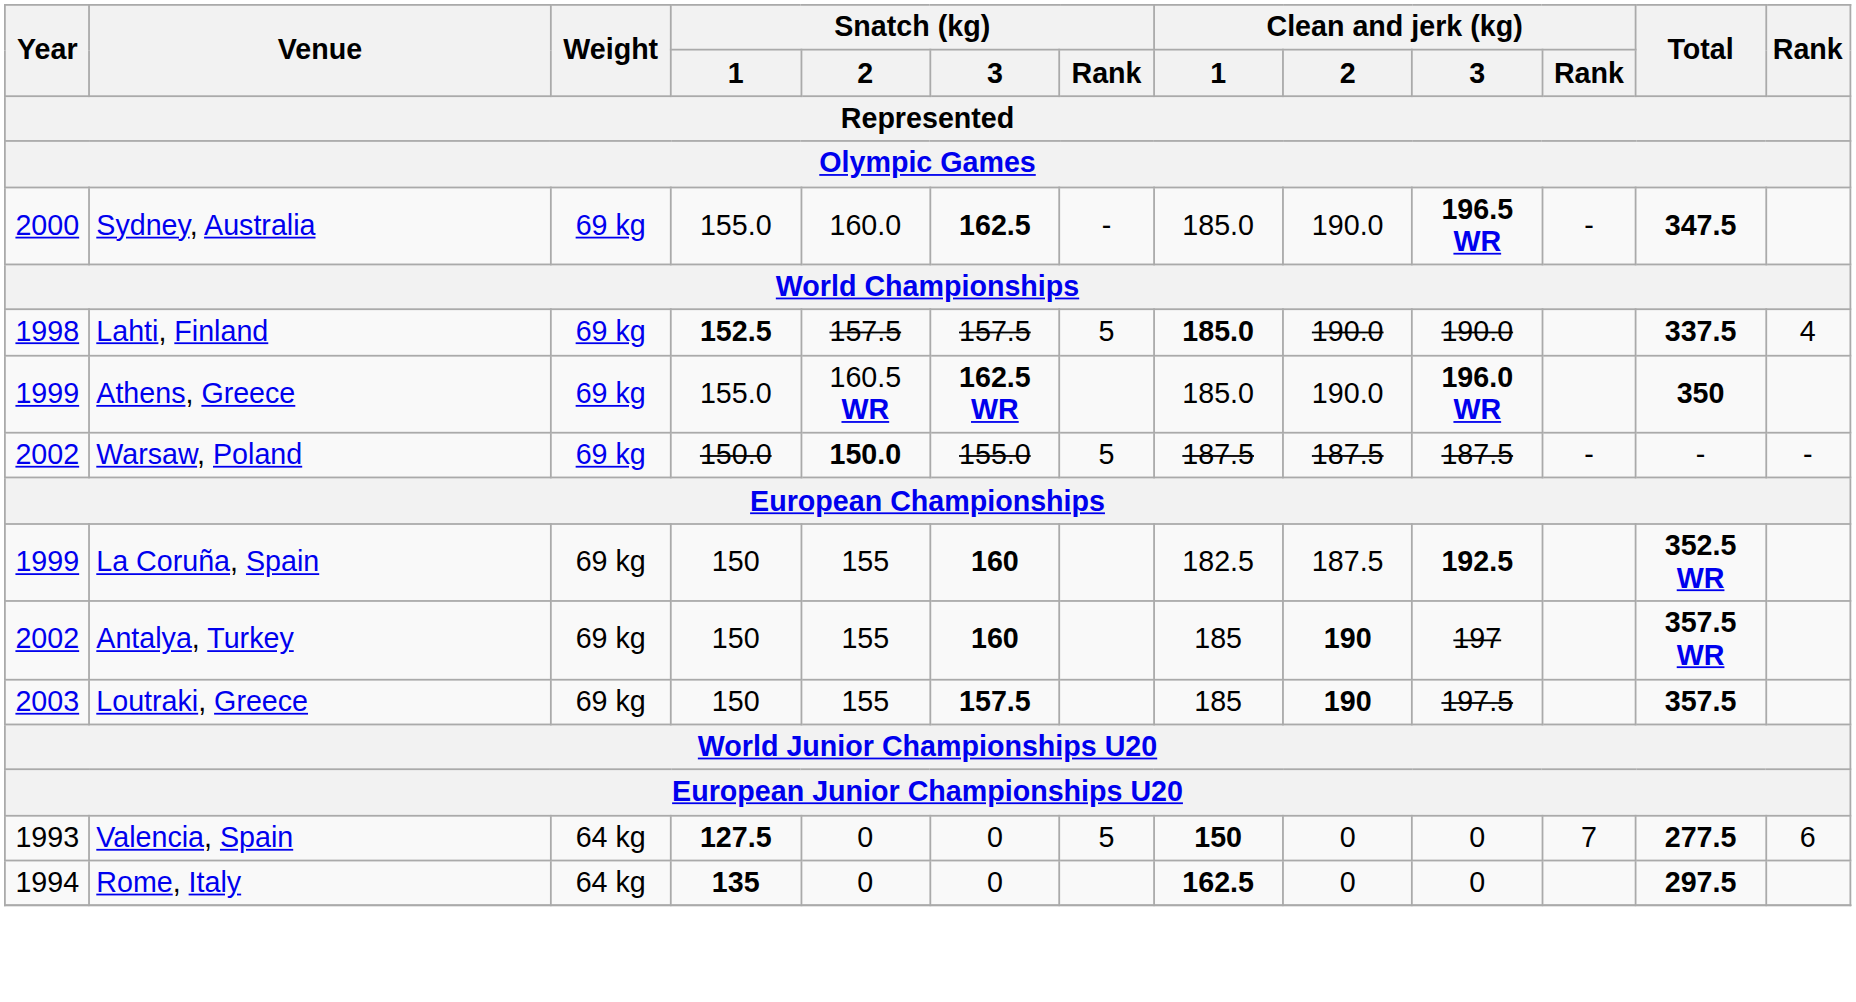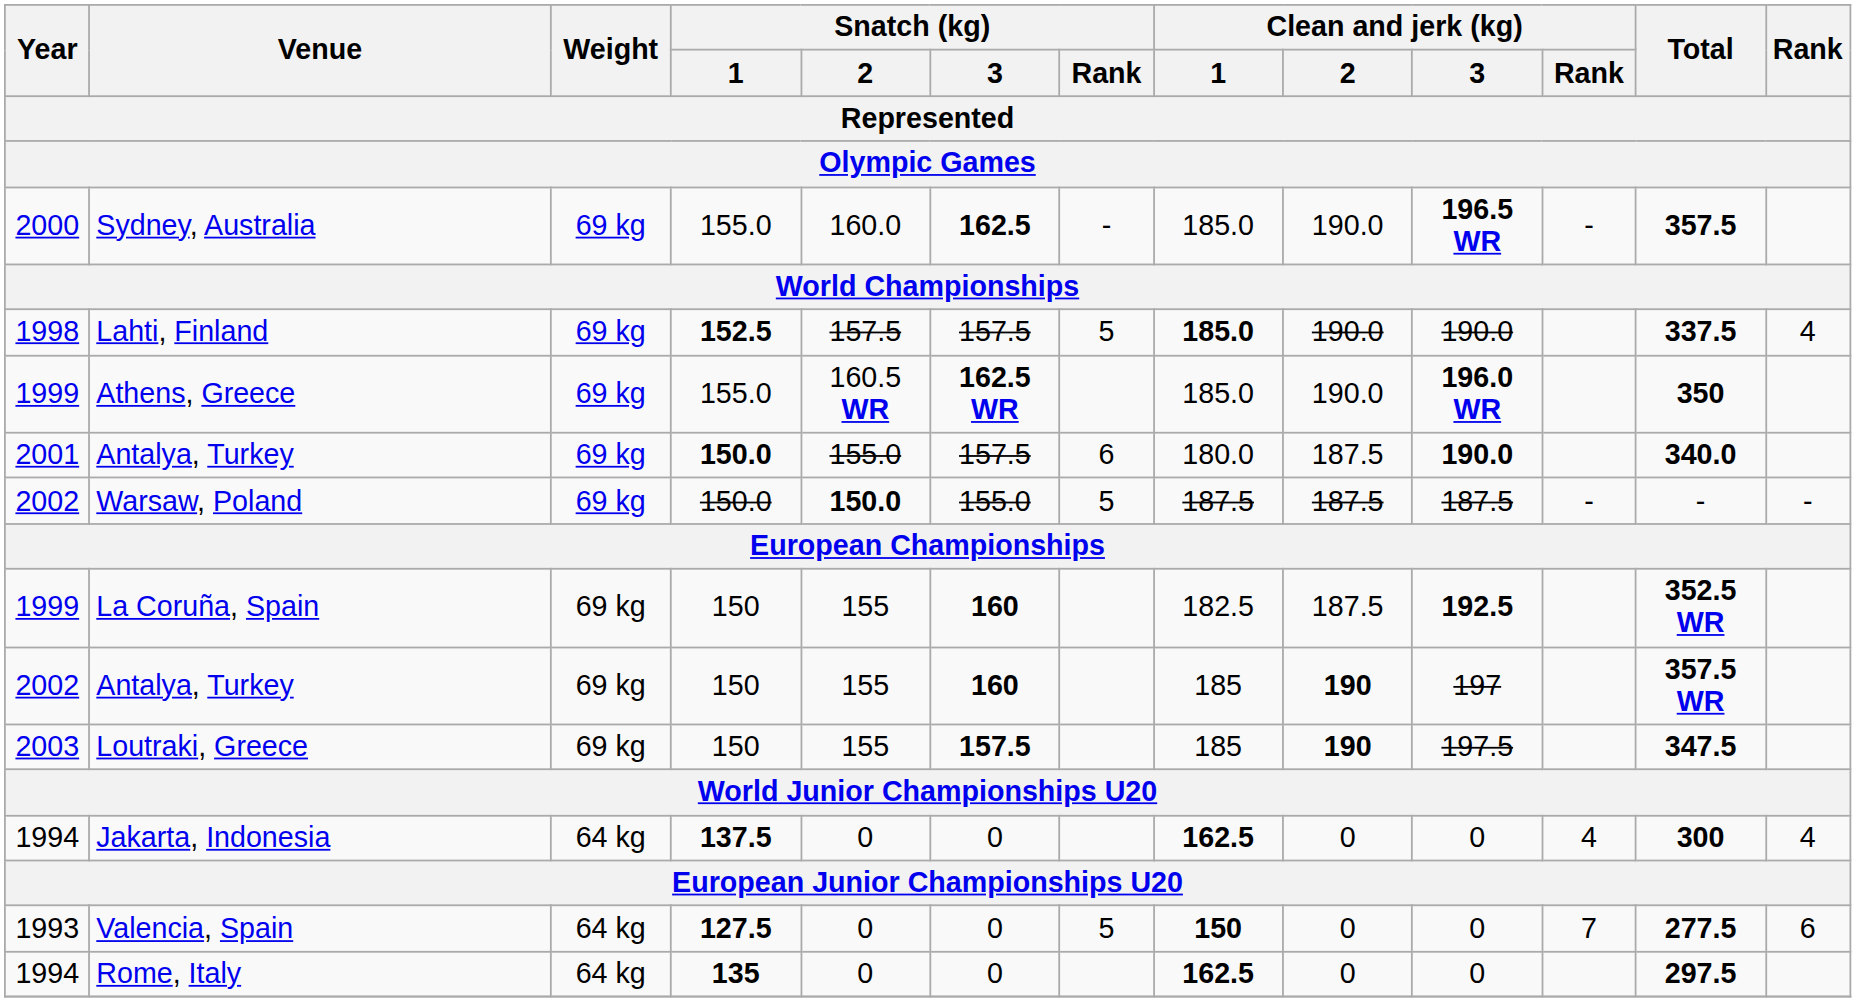 <table class="wikitable" style="text-align:center;">
 <tr>
 <th rowspan=2 width=40>Year</th>
 <th rowspan=2 width=250>Venue</th>
 <th rowspan=2 width=60>Weight</th>
 <th colspan=4>Snatch (kg)</th>
 <th colspan=4>Clean and jerk (kg)</th>
 <th rowspan=2 width=65>Total</th>
 <th rowspan=2 width=40>Rank</th>
 </tr>
 <tr>
 <th width=65>1</th>
 <th width=65>2</th>
 <th width=65>3</th>
 <th width=45>Rank</th>
 <th width=65>1</th>
 <th width=65>2</th>
 <th width=65>3</th>
 <th width=45>Rank</th>
 </tr>
 <tr>
 <th colspan=13>Represented </th>
 </tr>
 <tr>
 <th colspan=13><a href='#'>Olympic Games</a> <br></th>
 </tr>
 <tr>
 <td><a href='#'>2000</a></td>
 <td align=left> <a href='#'>Sydney</a>, <a href='#'>Australia</a></td>
 <td><a href='#'>69 kg</a></td>
 <td>155.0</td>
 <td>160.0</td>
 <td><strong>162.5</strong></td>
 <td>-</td>
 <td>185.0</td>
 <td>190.0</td>
 <td><strong>196.5 <a href='#'>WR</a></strong></td>
 <td>-</td>
-<td><strong>347.5</strong></td>
+<td><strong>357.5</strong></td>
 <td></td>
 </tr>
 <tr>
 <th colspan=13><a href='#'>World Championships</a></th>
 </tr>
 <tr>
 <td><a href='#'>1998</a></td>
 <td align=left> <a href='#'>Lahti</a>, <a href='#'>Finland</a></td>
 <td><a href='#'>69 kg</a></td>
 <td><strong>152.5</strong></td>
 <td><s>157.5</s></td>
 <td><s>157.5</s></td>
 <td>5</td>
 <td><strong>185.0</strong></td>
 <td><s>190.0</s></td>
 <td><s>190.0</s></td>
 <td></td>
 <td><strong>337.5</strong></td>
 <td>4</td>
 </tr>
 <tr>
 <td><a href='#'>1999</a></td>
 <td align=left> <a href='#'>Athens</a>, <a href='#'>Greece</a></td>
 <td><a href='#'>69 kg</a></td>
 <td>155.0</td>
 <td>160.5 <strong><a href='#'>WR</a></strong></td>
 <td><strong>162.5 <a href='#'>WR</a></strong></td>
 <td></td>
 <td>185.0</td>
 <td>190.0</td>
 <td><strong>196.0 <a href='#'>WR</a></strong></td>
 <td></td>
 <td><strong>350</strong></td>
+<td></td>
+</tr>
+<tr>
+<td><a href='#'>2001</a></td>
+<td align=left> <a href='#'>Antalya</a>, <a href='#'>Turkey</a></td>
+<td><a href='#'>69 kg</a></td>
+<td><strong>150.0</strong></td>
+<td><s>155.0</s></td>
+<td><s>157.5</s></td>
+<td>6</td>
+<td>180.0</td>
+<td>187.5</td>
+<td><strong>190.0</strong></td>
+<td></td>
+<td><strong>340.0</strong></td>
 <td></td>
 </tr>
 <tr>
 <td><a href='#'>2002</a></td>
 <td align=left> <a href='#'>Warsaw</a>, <a href='#'>Poland</a></td>
 <td><a href='#'>69 kg</a></td>
 <td><s>150.0</s></td>
 <td><strong>150.0</strong></td>
 <td><s>155.0</s></td>
 <td>5</td>
 <td><s>187.5</s></td>
 <td><s>187.5</s></td>
 <td><s>187.5</s></td>
 <td>-</td>
 <td>-</td>
 <td>-</td>
 </tr>
 <tr>
 <th colspan=13><a href='#'>European Championships</a></th>
 </tr>
 <tr>
 <td><a href='#'>1999</a></td>
 <td align="left"> <a href='#'>La Coruña</a>, <a href='#'>Spain</a></td>
 <td>69 kg</td>
 <td>150</td>
 <td>155</td>
 <td><strong>160 </strong></td>
 <td></td>
 <td>182.5</td>
 <td>187.5</td>
 <td><strong>192.5</strong></td>
 <td></td>
 <td><strong>352.5<a href='#'> WR</a></strong></td>
 <td></td>
 </tr>
 <tr>
 <td><a href='#'>2002</a></td>
 <td align="left"> <a href='#'>Antalya</a>, <a href='#'>Turkey</a></td>
 <td>69 kg</td>
 <td>150</td>
 <td>155</td>
 <td><strong>160 </strong></td>
 <td></td>
 <td>185</td>
 <td><strong>190</strong></td>
 <td><s>197</s></td>
 <td></td>
 <td><strong>357.5 <a href='#'>WR</a></strong></td>
 <td></td>
 </tr>
 <tr>
 <td><a href='#'>2003</a></td>
 <td align="left"> <a href='#'>Loutraki</a>, <a href='#'>Greece</a></td>
 <td>69 kg</td>
 <td>150</td>
 <td>155</td>
 <td><strong>157.5 </strong></td>
 <td></td>
 <td>185</td>
 <td><strong>190</strong></td>
 <td><s>197.5</s></td>
 <td></td>
-<td><strong>357.5</strong></td>
+<td><strong>347.5</strong></td>
 <td></td>
 </tr>
 <tr>
 <th colspan=13><a href='#'>World Junior Championships U20</a></th>
+</tr>
+<tr>
+<td>1994</td>
+<td align="left"> <a href='#'>Jakarta</a>, <a href='#'>Indonesia</a></td>
+<td>64 kg</td>
+<td><strong>137.5</strong></td>
+<td>0</td>
+<td>0</td>
+<td></td>
+<td><strong>162.5</strong></td>
+<td>0</td>
+<td>0</td>
+<td>4</td>
+<td><strong>300</strong></td>
+<td>4</td>
 </tr>
 <tr>
 <th colspan=13><a href='#'>European Junior Championships U20</a></th>
 </tr>
 <tr>
 <td>1993</td>
 <td align="left"> <a href='#'>Valencia</a>, <a href='#'>Spain</a></td>
 <td>64 kg</td>
 <td><strong>127.5</strong></td>
 <td>0</td>
 <td>0</td>
 <td>5</td>
 <td><strong>150</strong></td>
 <td>0</td>
 <td>0</td>
 <td>7</td>
 <td><strong>277.5</strong></td>
 <td>6</td>
 </tr>
 <tr>
 <td>1994</td>
 <td align="left"> <a href='#'>Rome</a>, <a href='#'>Italy</a></td>
 <td>64 kg</td>
 <td><strong>135</strong></td>
 <td>0</td>
 <td>0</td>
 <td></td>
 <td><strong>162.5</strong></td>
 <td>0</td>
 <td>0</td>
 <td></td>
 <td><strong>297.5</strong></td>
 <td></td>
 </tr>
 <tr>
 </tr>
 </table>
